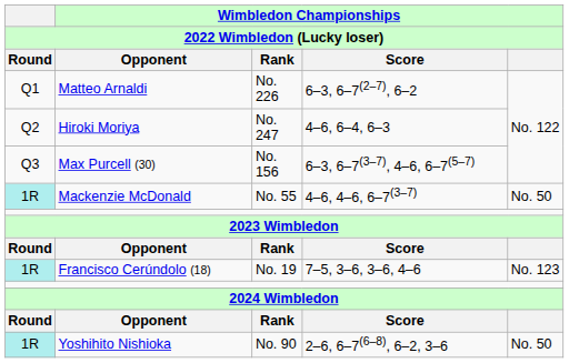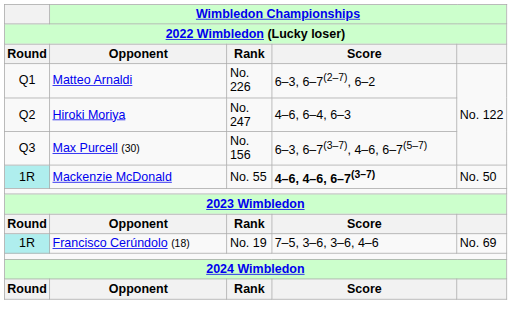 <table class="wikitable collapsible collapsed">
 <tr>
 <th></th>
 <th colspan=4 style="background:#cfc;"><a href='#'>Wimbledon Championships</a></th>
 </tr>
 <tr>
 <th colspan=5 style="background:#cfc;"><a href='#'>2022 Wimbledon</a> (Lucky loser)</th>
 </tr>
 <tr>
 <th>Round</th>
 <th width=220>Opponent</th>
 <th width=50>Rank</th>
 <th width=230>Score</th>
 <th></th>
 </tr>
 <tr>
 <td style="text-align:center;">Q1</td>
 <td> <a href='#'>Matteo Arnaldi</a></td>
 <td>No. 226</td>
 <td>6–3, 6–7<sup>(2–7)</sup>, 6–2</td>
 <td rowspan=3>No. 122</td>
 </tr>
 <tr>
 <td style="text-align:center;">Q2</td>
 <td> <a href='#'>Hiroki Moriya</a></td>
 <td>No. 247</td>
 <td>4–6, 6–4, 6–3</td>
 </tr>
 <tr>
 <td style="text-align:center;">Q3</td>
 <td> <a href='#'>Max Purcell</a> <small>(30)</small></td>
 <td>No. 156</td>
 <td>6–3, 6–7<sup>(3–7)</sup>, 4–6, 6–7<sup>(5–7)</sup></td>
 </tr>
 <tr>
 <td style="text-align:center; background:#afeeee;">1R</td>
 <td> <a href='#'>Mackenzie McDonald</a></td>
 <td>No. 55</td>
-<td>4–6, 4–6, 6–7<sup>(3–7)</sup></td>
+<td><strong>4–6, 4–6, 6–7<sup>(3–7)</sup></strong></td>
 <td>No. 50</td>
 </tr>
 <tr>
 <td colspan=5></td>
 </tr>
 <tr>
 <th colspan=5 style="background:#cfc;"><a href='#'>2023 Wimbledon</a></th>
 </tr>
 <tr>
 <th>Round</th>
 <th width=220>Opponent</th>
 <th width=50>Rank</th>
 <th width=230>Score</th>
 <th></th>
 </tr>
 <tr>
 <td style="text-align:center; background:#afeeee;">1R</td>
 <td> <a href='#'>Francisco Cerúndolo</a> <small>(18)</small></td>
 <td>No. 19</td>
 <td>7–5, 3–6, 3–6, 4–6</td>
-<td>No. 123</td>
+<td>No. 69</td>
 </tr>
 <tr>
 <td colspan=5></td>
 </tr>
 <tr>
 <th colspan=5 style="background:#cfc;"><a href='#'>2024 Wimbledon</a></th>
 </tr>
 <tr>
 <th>Round</th>
 <th width=220>Opponent</th>
 <th width=50>Rank</th>
 <th width=230>Score</th>
 <th></th>
 </tr>
-<tr>
-<td style="text-align:center; background:#afeeee;">1R</td>
-<td> <a href='#'>Yoshihito Nishioka</a></td>
-<td>No. 90</td>
-<td>2–6, 6–7<sup>(6–8)</sup>, 6–2, 3–6</td>
-<td>No. 50</td>
-</tr>
 </table>
